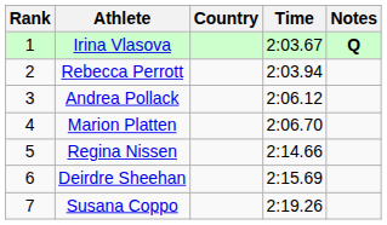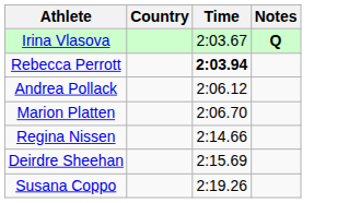 <table class="wikitable sortable" style="text-align:center">
 <tr>
-<th>Rank</th>
 <th>Athlete</th>
 <th>Country</th>
 <th>Time</th>
 <th>Notes</th>
 </tr>
 <tr bgcolor=ccffcc>
-<td>1</td>
 <td><a href='#'>Irina Vlasova</a></td>
 <td align=left></td>
 <td>2:03.67</td>
 <td><strong>Q </strong></td>
 </tr>
 <tr>
-<td>2</td>
 <td><a href='#'>Rebecca Perrott</a></td>
 <td align=left></td>
-<td>2:03.94</td>
+<td><strong>2:03.94</strong></td>
 <td><strong> </strong></td>
 </tr>
 <tr>
-<td>3</td>
 <td><a href='#'>Andrea Pollack</a></td>
 <td align=left></td>
 <td>2:06.12</td>
 <td><strong> </strong></td>
 </tr>
 <tr>
-<td>4</td>
 <td><a href='#'>Marion Platten</a></td>
 <td align=left></td>
 <td>2:06.70</td>
 <td><strong> </strong></td>
 </tr>
 <tr>
-<td>5</td>
 <td><a href='#'>Regina Nissen</a></td>
 <td align=left></td>
 <td>2:14.66</td>
 <td><strong> </strong></td>
 </tr>
 <tr>
-<td>6</td>
 <td><a href='#'>Deirdre Sheehan</a></td>
 <td align=left></td>
 <td>2:15.69</td>
 <td><strong> </strong></td>
 </tr>
 <tr>
-<td>7</td>
 <td><a href='#'>Susana Coppo</a></td>
 <td align=left></td>
 <td>2:19.26</td>
 <td><strong> </strong></td>
 </tr>
 </table>
